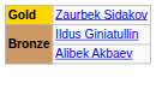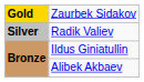 <table class="wikitable">
 <tr>
 <td bgcolor="gold"><strong>Gold</strong></td>
 <td> <a href='#'>Zaurbek Sidakov</a></td>
+</tr>
+<tr>
+<td bgcolor="silver"><strong>Silver</strong></td>
+<td> <a href='#'>Radik Valiev</a></td>
 </tr>
 <tr>
 <td rowspan="2" bgcolor="#cc9966"><strong>Bronze</strong></td>
 <td> <a href='#'>Ildus Giniatullin</a></td>
 </tr>
 <tr>
 <td> <a href='#'>Alibek Akbaev</a></td>
 </tr>
 </table>
